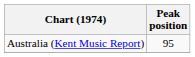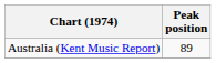 <table class="wikitable">
 <tr>
 <th>Chart (1974)</th>
 <th>Peak<br>position</th>
 </tr>
 <tr>
 <td>Australia (<a href='#'>Kent Music Report</a>)</td>
-<td style="text-align:center;">95</td>
+<td style="text-align:center;">89</td>
 </tr>
 <tr>
 </tr>
 </table>
